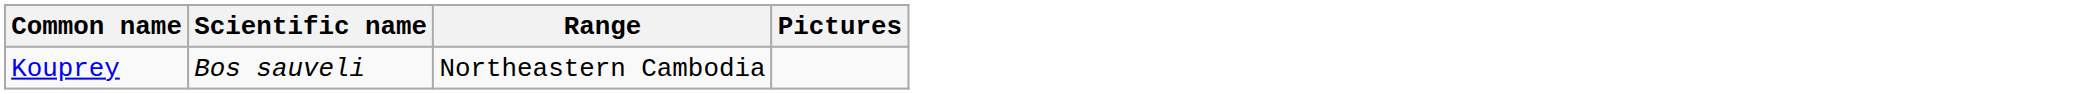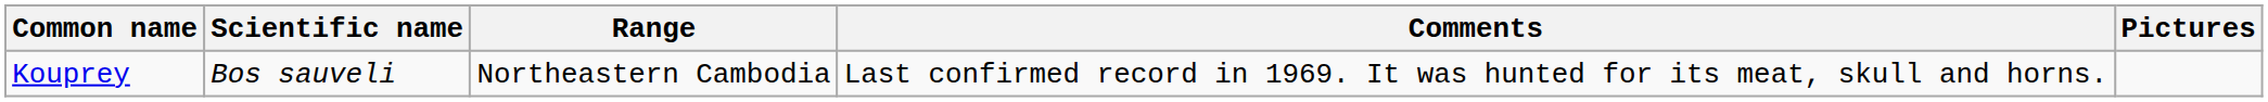 <table class="wikitable">
 <tr>
 <th>Common name</th>
 <th>Scientific name</th>
 <th>Range</th>
+<th class="unsortable">Comments</th>
 <th class="unsortable">Pictures</th>
 </tr>
 <tr>
 <td><a href='#'>Kouprey</a></td>
 <td><em>Bos sauveli</em></td>
 <td>Northeastern Cambodia</td>
+<td>Last confirmed record in 1969. It was hunted for its meat, skull and horns.</td>
 <td></td>
 </tr>
 </table>
